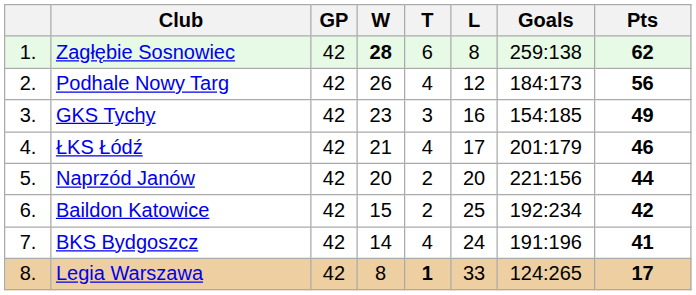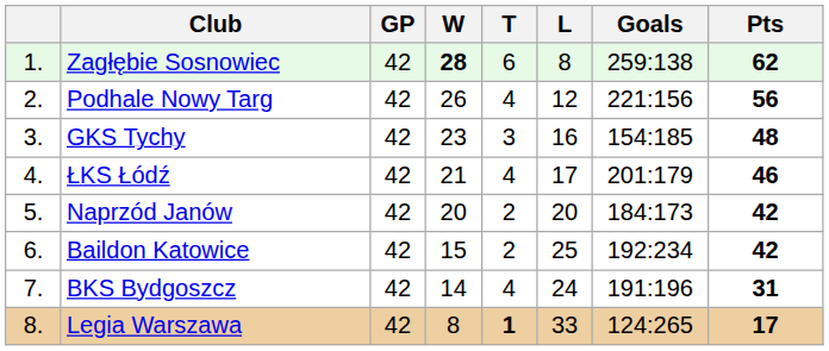 <table class="wikitable">
 <tr>
 <th width="30"></th>
 <th width="200">Club</th>
 <th width="30">GP</th>
 <th width="30">W</th>
 <th width="30">T</th>
 <th width="30">L</th>
 <th width="70">Goals</th>
 <th width="70">Pts</th>
 </tr>
 <tr bgcolor="#e6fae6" align="center">
 <td>1.</td>
 <td align="left"><a href='#'>Zagłębie Sosnowiec</a></td>
 <td>42</td>
 <td><strong>28</strong></td>
 <td>6</td>
 <td>8</td>
 <td>259:138</td>
 <td><strong>62</strong></td>
 </tr>
 <tr bgcolor="#FFFFFF" align="center">
 <td>2.</td>
 <td align="left"><a href='#'>Podhale Nowy Targ</a></td>
 <td>42</td>
 <td>26</td>
 <td>4</td>
 <td>12</td>
-<td>184:173</td>
+<td>221:156</td>
 <td><strong>56</strong></td>
 </tr>
 <tr bgcolor="#FFFFFF" align="center">
 <td>3.</td>
 <td align="left"><a href='#'>GKS Tychy</a></td>
 <td>42</td>
 <td>23</td>
 <td>3</td>
 <td>16</td>
 <td>154:185</td>
-<td><strong>49</strong></td>
+<td><strong>48</strong></td>
 </tr>
 <tr bgcolor="#FFFFFF" align="center">
 <td>4.</td>
 <td align="left"><a href='#'>ŁKS Łódź</a></td>
 <td>42</td>
 <td>21</td>
 <td>4</td>
 <td>17</td>
 <td>201:179</td>
 <td><strong>46</strong></td>
 </tr>
 <tr bgcolor="#FFFFFF" align="center">
 <td>5.</td>
 <td align="left"><a href='#'>Naprzód Janów</a></td>
 <td>42</td>
 <td>20</td>
 <td>2</td>
 <td>20</td>
-<td>221:156</td>
-<td><strong>44</strong></td>
+<td>184:173</td>
+<td><strong>42</strong></td>
 </tr>
 <tr bgcolor="#FFFFFF" align="center">
 <td>6.</td>
 <td align="left"><a href='#'>Baildon Katowice</a></td>
 <td>42</td>
 <td>15</td>
 <td>2</td>
 <td>25</td>
 <td>192:234</td>
 <td><strong>42</strong></td>
 </tr>
 <tr bgcolor="#FFFFFF" align="center">
 <td>7.</td>
 <td align="left"><a href='#'>BKS Bydgoszcz</a></td>
 <td>42</td>
 <td>14</td>
 <td>4</td>
 <td>24</td>
 <td>191:196</td>
-<td><strong>41</strong></td>
+<td><strong>31</strong></td>
 </tr>
 <tr bgcolor="#EECFA1" align="center">
 <td>8.</td>
 <td align="left"><a href='#'>Legia Warszawa</a></td>
 <td>42</td>
 <td>8</td>
 <td><strong>1</strong></td>
 <td>33</td>
 <td>124:265</td>
 <td><strong>17</strong></td>
 </tr>
 </table>
